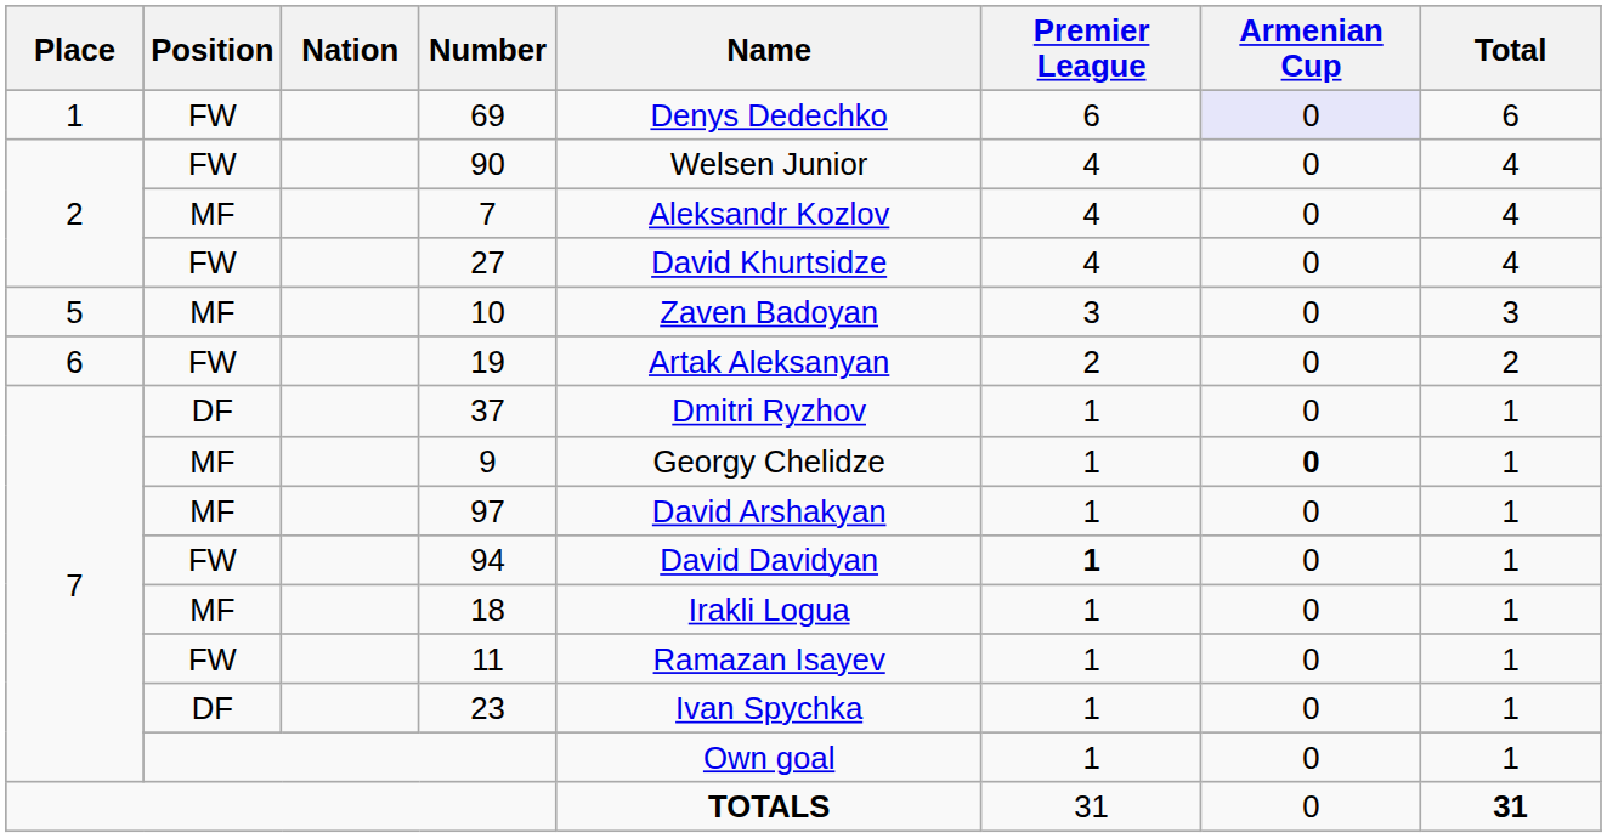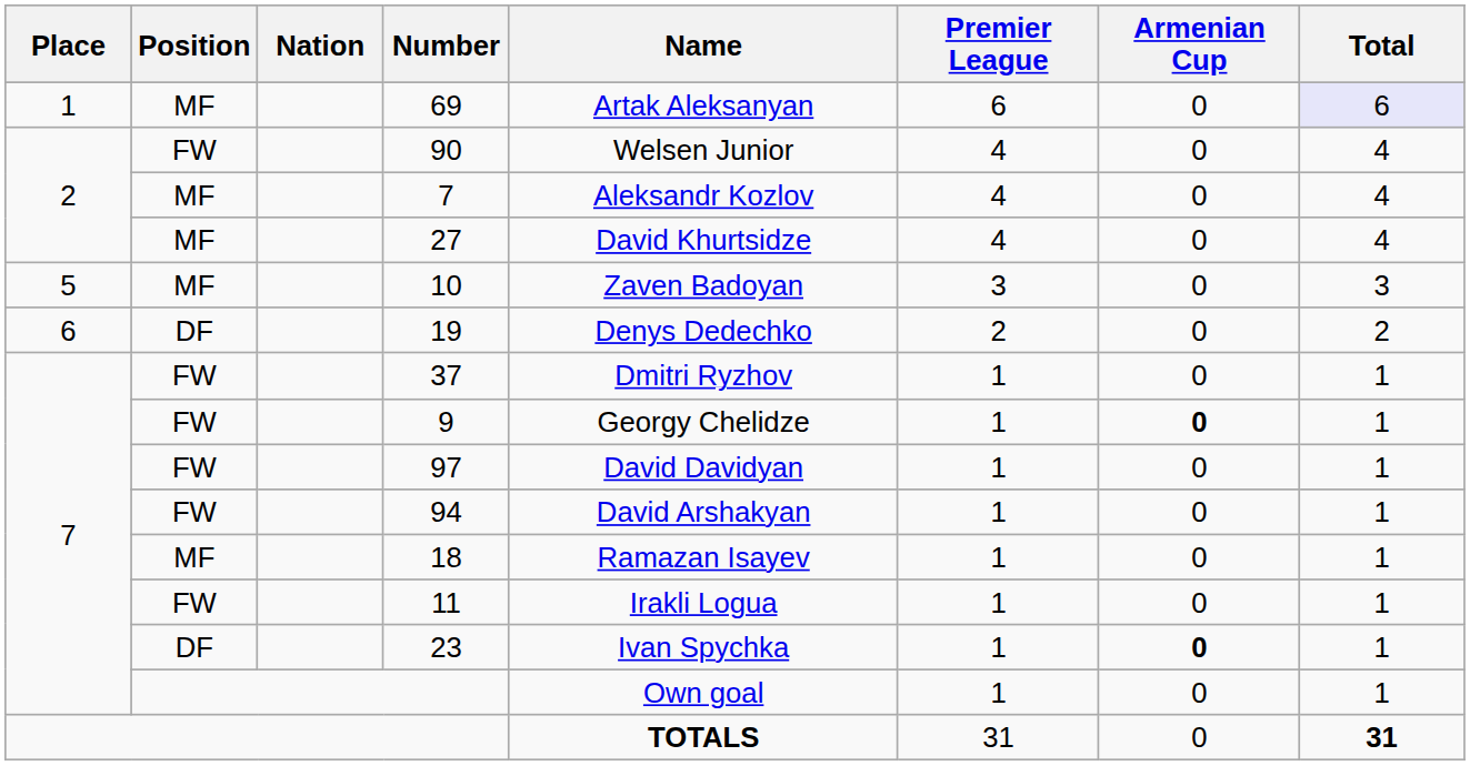 <table class="wikitable" style="font-size: 95%; text-align: center;">
 <tr>
 <th width=60>Place</th>
 <th width=60>Position</th>
 <th width=60>Nation</th>
 <th width=60>Number</th>
 <th width=200>Name</th>
 <th width=100><a href='#'>Premier League</a></th>
 <th width=100><a href='#'>Armenian Cup</a></th>
 <th width=80><strong>Total</strong></th>
 </tr>
 <tr>
 <td>1</td>
-<td>FW</td>
+<td>MF</td>
 <td></td>
 <td>69</td>
-<td><a href='#'>Denys Dedechko</a></td>
+<td><a href='#'>Artak Aleksanyan</a></td>
 <td>6</td>
-<td style="background: lavender;">0</td>
-<td>6</td>
+<td>0</td>
+<td style="background: lavender;">6</td>
 </tr>
 <tr>
 <td rowspan="3">2</td>
 <td>FW</td>
 <td></td>
 <td>90</td>
 <td>Welsen Junior</td>
 <td>4</td>
 <td>0</td>
 <td>4</td>
 </tr>
 <tr>
 <td>MF</td>
 <td></td>
 <td>7</td>
 <td><a href='#'>Aleksandr Kozlov</a></td>
 <td>4</td>
 <td>0</td>
 <td>4</td>
 </tr>
 <tr>
-<td>FW</td>
+<td>MF</td>
 <td></td>
 <td>27</td>
 <td><a href='#'>David Khurtsidze</a></td>
 <td>4</td>
 <td>0</td>
 <td>4</td>
 </tr>
 <tr>
 <td>5</td>
 <td>MF</td>
 <td></td>
 <td>10</td>
 <td><a href='#'>Zaven Badoyan</a></td>
 <td>3</td>
 <td>0</td>
 <td>3</td>
 </tr>
 <tr>
 <td>6</td>
-<td>FW</td>
+<td>DF</td>
 <td></td>
 <td>19</td>
-<td><a href='#'>Artak Aleksanyan</a></td>
+<td><a href='#'>Denys Dedechko</a></td>
 <td>2</td>
 <td>0</td>
 <td>2</td>
 </tr>
 <tr>
 <td rowspan="8">7</td>
-<td>DF</td>
+<td>FW</td>
 <td></td>
 <td>37</td>
 <td><a href='#'>Dmitri Ryzhov</a></td>
 <td>1</td>
 <td>0</td>
 <td>1</td>
 </tr>
 <tr>
-<td>MF</td>
+<td>FW</td>
 <td></td>
 <td>9</td>
 <td>Georgy Chelidze</td>
 <td>1</td>
 <td><strong>0</strong></td>
 <td>1</td>
 </tr>
 <tr>
-<td>MF</td>
+<td>FW</td>
 <td></td>
 <td>97</td>
-<td><a href='#'>David Arshakyan</a></td>
+<td><a href='#'>David Davidyan</a></td>
 <td>1</td>
 <td>0</td>
 <td>1</td>
 </tr>
 <tr>
 <td>FW</td>
 <td></td>
 <td>94</td>
-<td><a href='#'>David Davidyan</a></td>
-<td><strong>1</strong></td>
+<td><a href='#'>David Arshakyan</a></td>
+<td>1</td>
 <td>0</td>
 <td>1</td>
 </tr>
 <tr>
 <td>MF</td>
 <td></td>
 <td>18</td>
-<td><a href='#'>Irakli Logua</a></td>
+<td><a href='#'>Ramazan Isayev</a></td>
 <td>1</td>
 <td>0</td>
 <td>1</td>
 </tr>
 <tr>
 <td>FW</td>
 <td></td>
 <td>11</td>
-<td><a href='#'>Ramazan Isayev</a></td>
+<td><a href='#'>Irakli Logua</a></td>
 <td>1</td>
 <td>0</td>
 <td>1</td>
 </tr>
 <tr>
 <td>DF</td>
 <td></td>
 <td>23</td>
 <td><a href='#'>Ivan Spychka</a></td>
 <td>1</td>
-<td>0</td>
+<td><strong>0</strong></td>
 <td>1</td>
 </tr>
 <tr>
 <td colspan="3"></td>
 <td><a href='#'>Own goal</a></td>
 <td>1</td>
 <td>0</td>
 <td>1</td>
 </tr>
 <tr>
 <td colspan="4"></td>
 <td><strong>TOTALS</strong></td>
 <td>31</td>
 <td>0</td>
 <td><strong>31</strong></td>
 </tr>
 </table>
